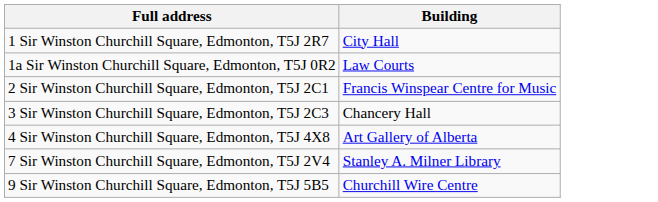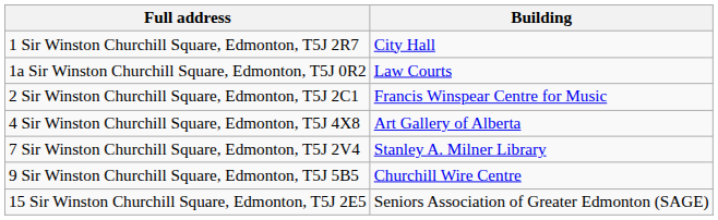 <table class="wikitable">
 <tr>
 <th>Full address</th>
 <th>Building</th>
 </tr>
 <tr>
 <td>1 Sir Winston Churchill Square, Edmonton, T5J 2R7</td>
 <td><a href='#'>City Hall</a></td>
 </tr>
 <tr>
 <td>1a Sir Winston Churchill Square, Edmonton, T5J 0R2</td>
 <td><a href='#'>Law Courts</a></td>
 </tr>
 <tr>
 <td>2 Sir Winston Churchill Square, Edmonton, T5J 2C1</td>
 <td><a href='#'>Francis Winspear Centre for Music</a></td>
 </tr>
 <tr>
-<td>3 Sir Winston Churchill Square, Edmonton, T5J 2C3</td>
-<td>Chancery Hall</td>
-</tr>
-<tr>
 <td>4 Sir Winston Churchill Square, Edmonton, T5J 4X8</td>
 <td><a href='#'>Art Gallery of Alberta</a></td>
 </tr>
 <tr>
 <td>7 Sir Winston Churchill Square, Edmonton, T5J 2V4</td>
 <td><a href='#'>Stanley A. Milner Library</a></td>
 </tr>
 <tr>
 <td>9 Sir Winston Churchill Square, Edmonton, T5J 5B5</td>
 <td><a href='#'>Churchill Wire Centre</a></td>
 </tr>
+<tr>
+<td>15 Sir Winston Churchill Square, Edmonton, T5J 2E5</td>
+<td>Seniors Association of Greater Edmonton (SAGE)</td>
+</tr>
 </table>
